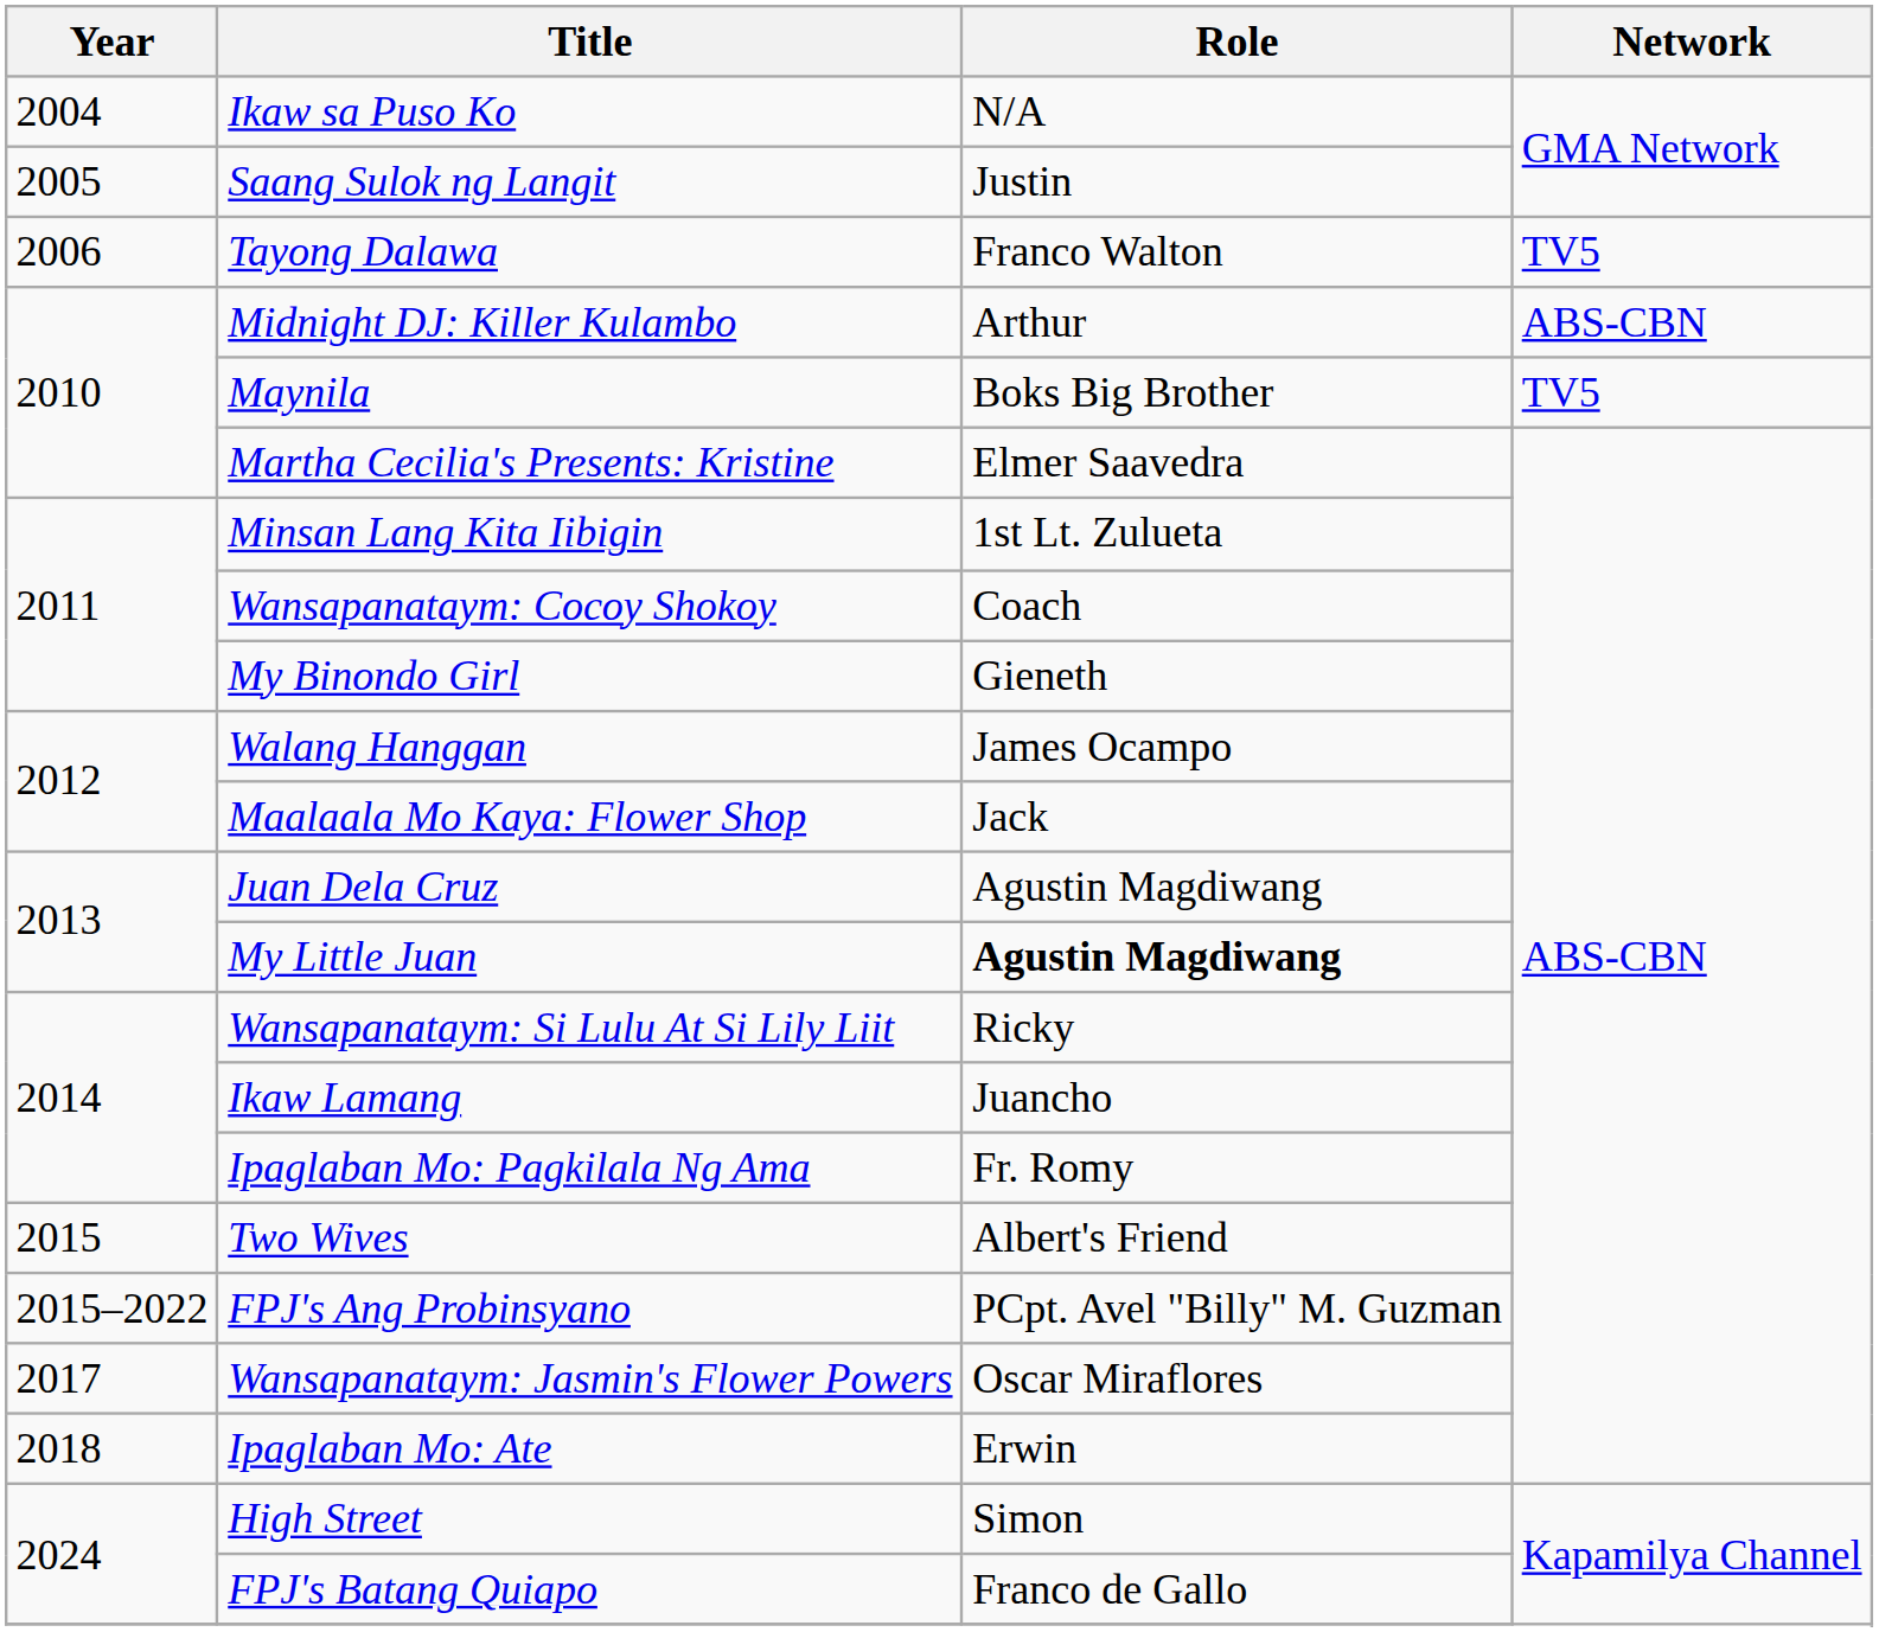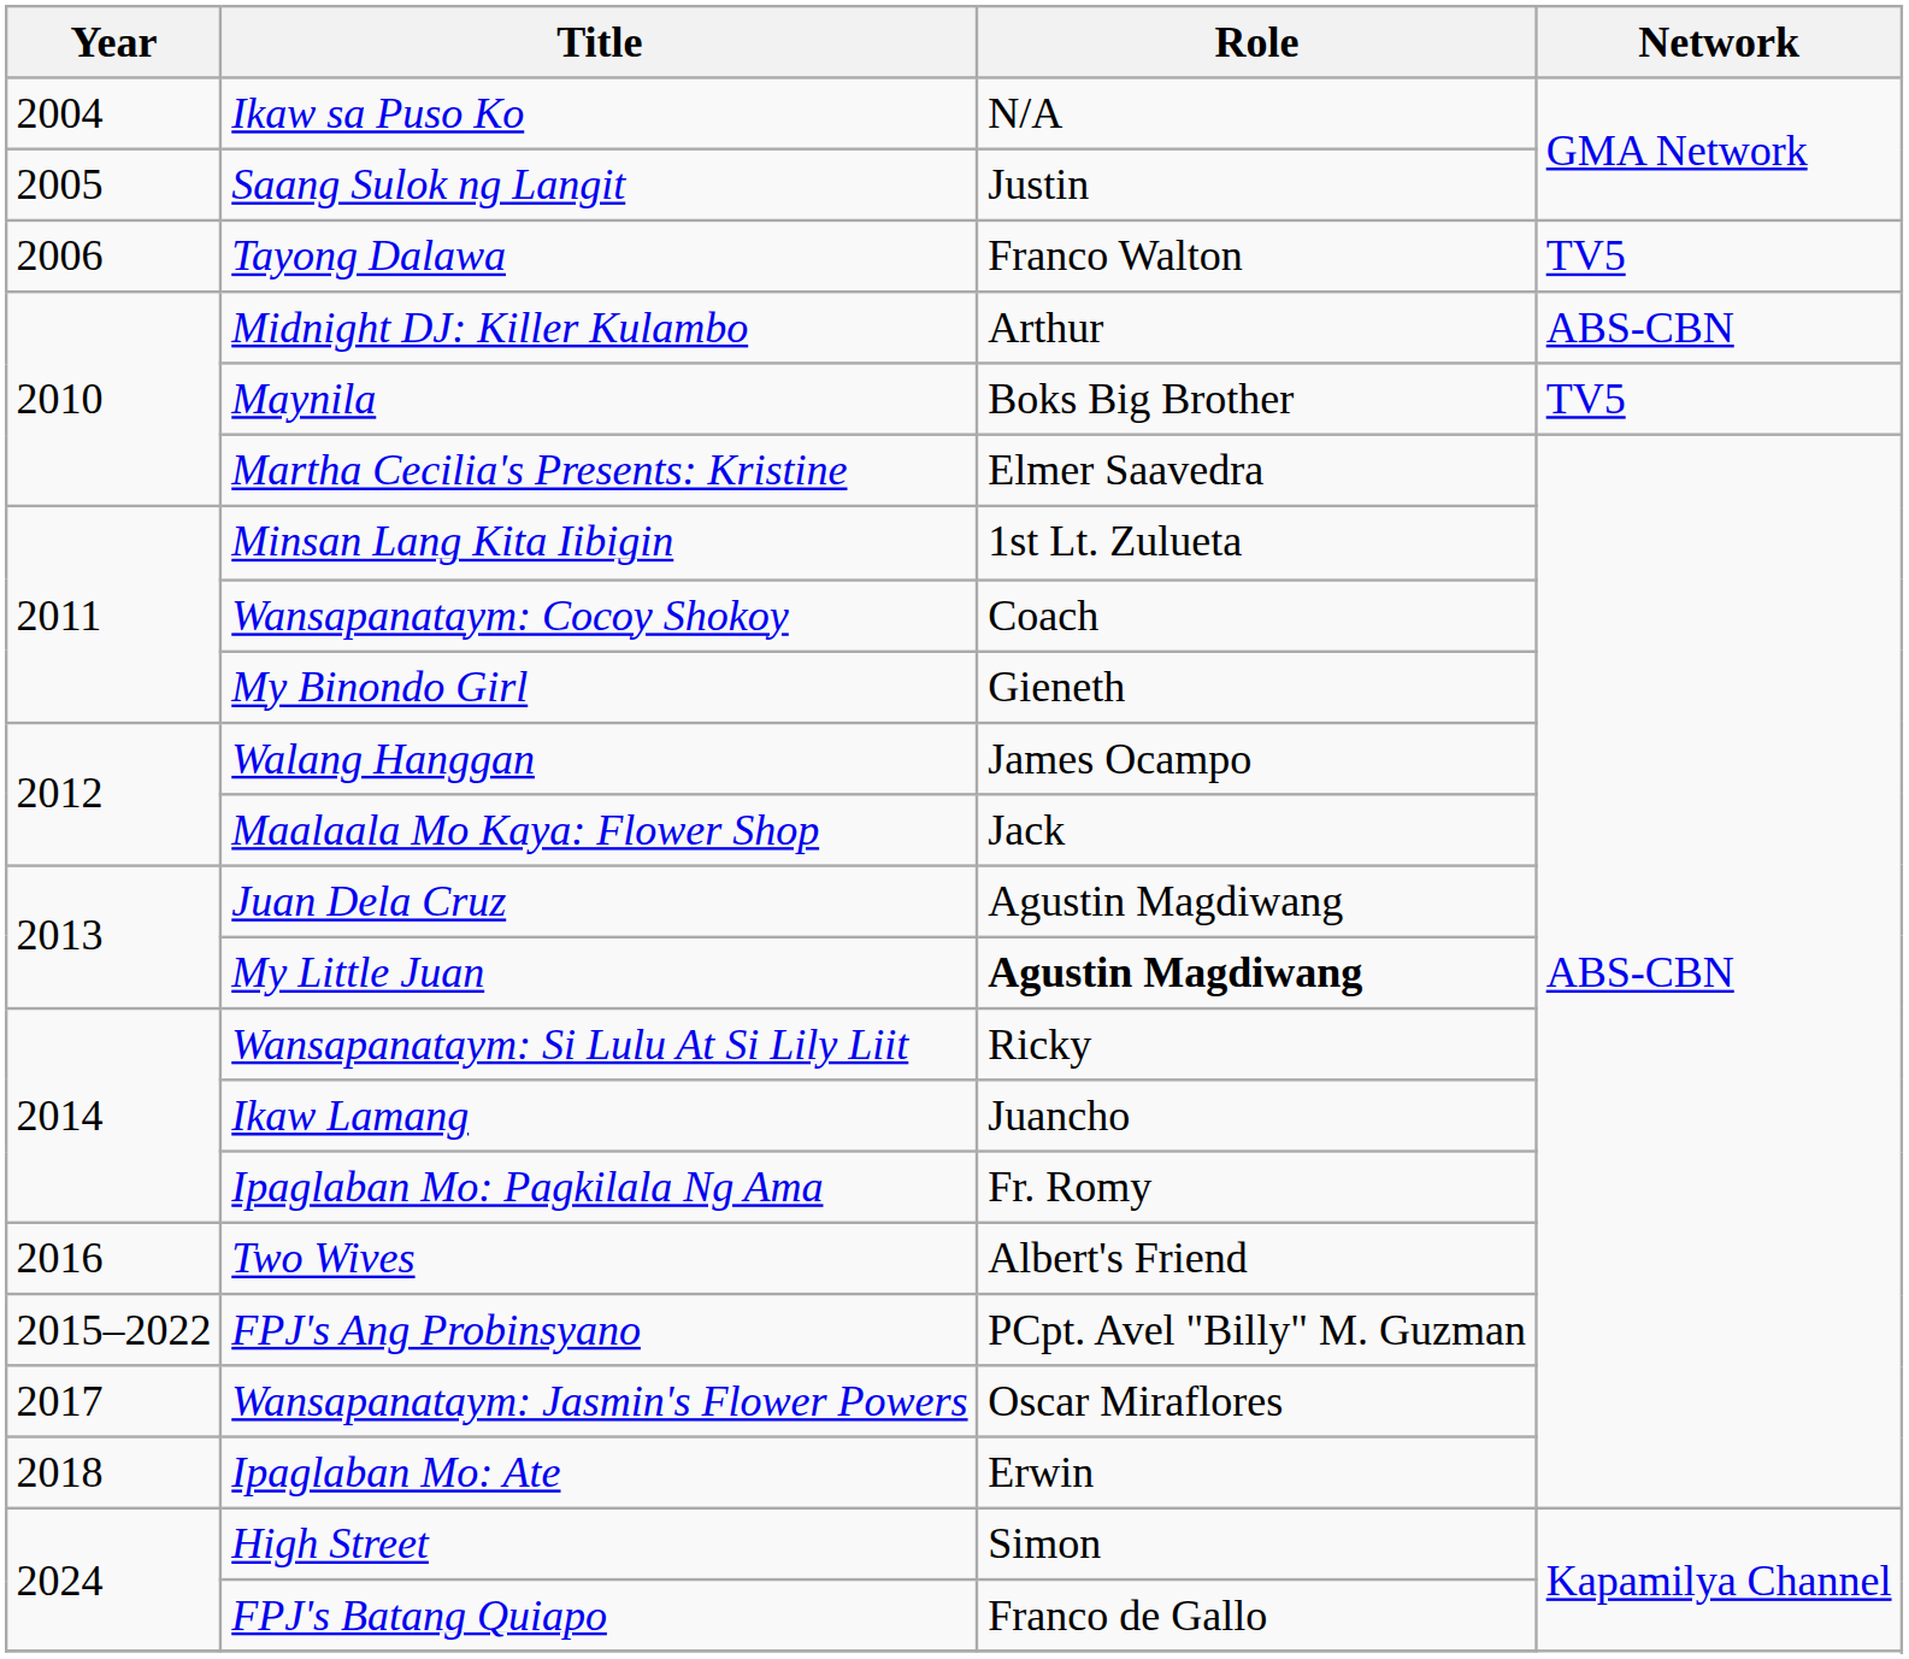 <table class="wikitable" style="font-size: 95%;">
 <tr>
 <th>Year</th>
 <th>Title</th>
 <th>Role</th>
 <th>Network</th>
 </tr>
 <tr>
 <td>2004</td>
 <td><em><a href='#'>Ikaw sa Puso Ko</a></em></td>
 <td>N/A</td>
 <td rowspan=2><a href='#'>GMA Network</a></td>
 </tr>
 <tr>
 <td>2005</td>
 <td><em><a href='#'>Saang Sulok ng Langit</a></em></td>
 <td>Justin</td>
 </tr>
 <tr>
 <td>2006</td>
 <td><em><a href='#'>Tayong Dalawa</a></em></td>
 <td>Franco Walton</td>
 <td><a href='#'>TV5</a></td>
 </tr>
 <tr>
 <td rowspan=3>2010</td>
 <td><em><a href='#'>Midnight DJ: Killer Kulambo</a></em></td>
 <td>Arthur</td>
 <td><a href='#'>ABS-CBN</a></td>
 </tr>
 <tr>
 <td><em><a href='#'>Maynila</a></em></td>
 <td>Boks Big Brother</td>
 <td><a href='#'>TV5</a></td>
 </tr>
 <tr>
 <td><em><a href='#'>Martha Cecilia's Presents: Kristine</a></em></td>
 <td>Elmer Saavedra</td>
 <td rowspan="15"><a href='#'>ABS-CBN</a></td>
 </tr>
 <tr>
 <td rowspan="3">2011</td>
 <td><em><a href='#'>Minsan Lang Kita Iibigin</a></em></td>
 <td>1st Lt. Zulueta</td>
 </tr>
 <tr>
 <td><em><a href='#'>Wansapanataym: Cocoy Shokoy</a></em></td>
 <td>Coach</td>
 </tr>
 <tr>
 <td><em><a href='#'>My Binondo Girl</a></em></td>
 <td>Gieneth</td>
 </tr>
 <tr>
 <td rowspan="2">2012</td>
 <td><em><a href='#'>Walang Hanggan</a></em></td>
 <td>James Ocampo</td>
 </tr>
 <tr>
 <td><em><a href='#'>Maalaala Mo Kaya: Flower Shop</a></em></td>
 <td>Jack</td>
 </tr>
 <tr>
 <td rowspan="2">2013</td>
 <td><em><a href='#'>Juan Dela Cruz</a></em></td>
 <td>Agustin Magdiwang</td>
 </tr>
 <tr>
 <td><em><a href='#'>My Little Juan</a></em></td>
 <td><strong>Agustin Magdiwang</strong></td>
 </tr>
 <tr>
 <td rowspan=3>2014</td>
 <td><em><a href='#'>Wansapanataym: Si Lulu At Si Lily Liit</a></em></td>
 <td>Ricky</td>
 </tr>
 <tr>
 <td><em><a href='#'>Ikaw Lamang</a></em></td>
 <td>Juancho</td>
 </tr>
 <tr>
 <td><em><a href='#'>Ipaglaban Mo: Pagkilala Ng Ama</a></em></td>
 <td>Fr. Romy</td>
 </tr>
 <tr>
-<td>2015</td>
+<td>2016</td>
 <td><em><a href='#'>Two Wives</a></em></td>
 <td>Albert's Friend</td>
 </tr>
 <tr>
 <td>2015–2022</td>
 <td><em><a href='#'>FPJ's Ang Probinsyano</a></em></td>
 <td>PCpt. Avel "Billy" M. Guzman</td>
 </tr>
 <tr>
 <td>2017</td>
 <td><em><a href='#'>Wansapanataym: Jasmin's Flower Powers</a></em></td>
 <td>Oscar Miraflores</td>
 </tr>
 <tr>
 <td>2018</td>
 <td><em><a href='#'>Ipaglaban Mo: Ate</a></em></td>
 <td>Erwin</td>
 </tr>
 <tr>
 <td rowspan="2">2024</td>
 <td><em><a href='#'>High Street</a></em></td>
 <td>Simon</td>
 <td rowspan="3"><a href='#'>Kapamilya Channel</a></td>
 </tr>
 <tr>
 <td><a href='#'><em>FPJ's Batang Quiapo</em></a></td>
 <td>Franco de Gallo</td>
 </tr>
 <tr>
 </tr>
 </table>
